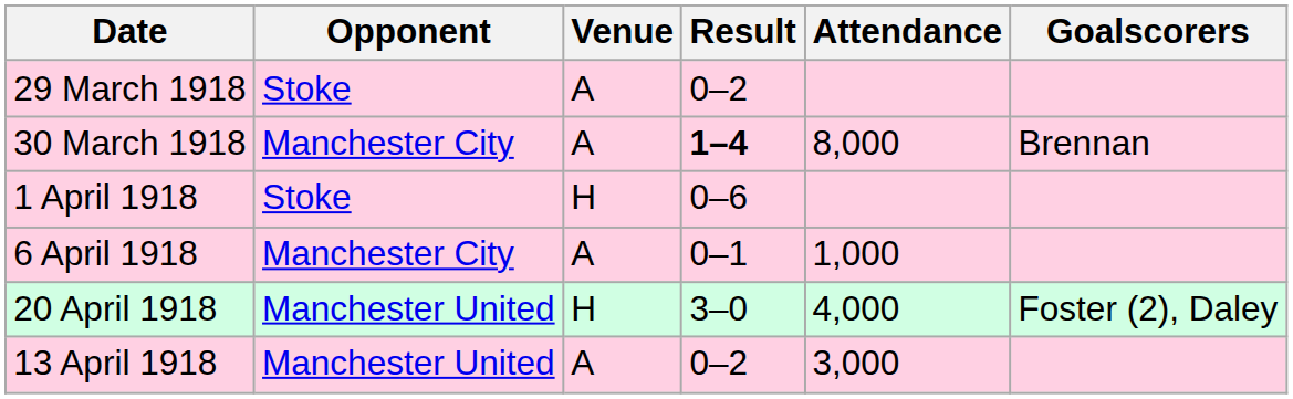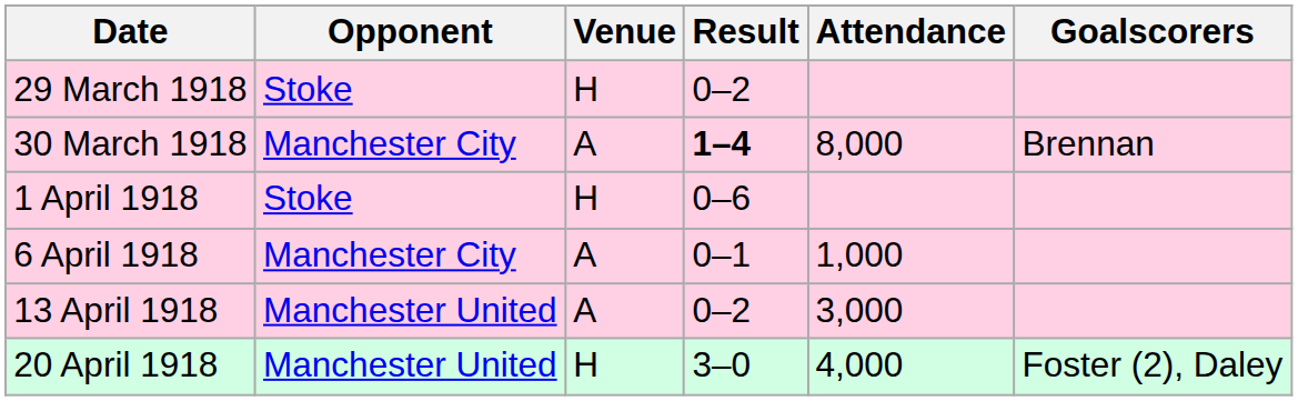 <table class="wikitable">
 <tr>
 <th>Date</th>
 <th>Opponent</th>
 <th>Venue</th>
 <th>Result</th>
 <th>Attendance</th>
 <th>Goalscorers</th>
 </tr>
 <tr style="background-color: #ffd0e3;">
 <td>29 March 1918</td>
 <td><a href='#'>Stoke</a></td>
-<td>A</td>
+<td>H</td>
 <td>0–2</td>
 <td></td>
 <td></td>
 </tr>
 <tr style="background-color: #ffd0e3;">
 <td>30 March 1918</td>
 <td><a href='#'>Manchester City</a></td>
 <td>A</td>
 <td><strong>1–4</strong></td>
 <td>8,000</td>
 <td>Brennan</td>
 </tr>
 <tr style="background-color: #ffd0e3;">
 <td>1 April 1918</td>
 <td><a href='#'>Stoke</a></td>
 <td>H</td>
 <td>0–6</td>
 <td></td>
 <td></td>
 </tr>
 <tr style="background-color: #ffd0e3;">
 <td>6 April 1918</td>
 <td><a href='#'>Manchester City</a></td>
 <td>A</td>
 <td>0–1</td>
 <td>1,000</td>
 <td></td>
 </tr>
+<tr style="background-color: #ffd0e3;">
+<td>13 April 1918</td>
+<td><a href='#'>Manchester United</a></td>
+<td>A</td>
+<td>0–2</td>
+<td>3,000</td>
+<td></td>
+</tr>
 <tr style="background-color: #d0ffe3;">
 <td>20 April 1918</td>
 <td><a href='#'>Manchester United</a></td>
 <td>H</td>
 <td>3–0</td>
 <td>4,000</td>
 <td>Foster (2), Daley</td>
 </tr>
-<tr style="background-color: #ffd0e3;">
-<td>13 April 1918</td>
-<td><a href='#'>Manchester United</a></td>
-<td>A</td>
-<td>0–2</td>
-<td>3,000</td>
-<td></td>
-</tr>
 </table>
